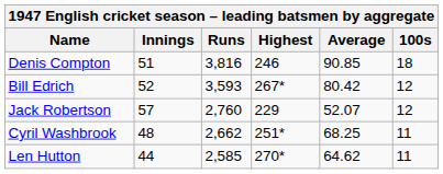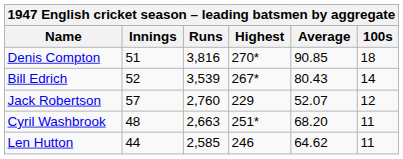 <table class="wikitable">
 <tr>
 <th bgcolor="#efefef" colspan="7">1947 English cricket season – leading batsmen by aggregate</th>
 </tr>
 <tr bgcolor="#efefef">
 <th>Name</th>
 <th>Innings</th>
 <th>Runs</th>
 <th>Highest</th>
 <th>Average</th>
 <th>100s</th>
 </tr>
 <tr>
 <td><a href='#'>Denis Compton</a></td>
 <td>51</td>
 <td>3,816</td>
-<td>246</td>
+<td>270*</td>
 <td>90.85</td>
 <td>18</td>
 </tr>
 <tr>
 <td><a href='#'>Bill Edrich</a></td>
 <td>52</td>
-<td>3,593</td>
+<td>3,539</td>
 <td>267*</td>
-<td>80.42</td>
-<td>12</td>
+<td>80.43</td>
+<td>14</td>
 </tr>
 <tr>
 <td><a href='#'>Jack Robertson</a></td>
 <td>57</td>
 <td>2,760</td>
 <td>229</td>
 <td>52.07</td>
 <td>12</td>
 </tr>
 <tr>
 <td><a href='#'>Cyril Washbrook</a></td>
 <td>48</td>
-<td>2,662</td>
+<td>2,663</td>
 <td>251*</td>
-<td>68.25</td>
+<td>68.20</td>
 <td>11</td>
 </tr>
 <tr>
 <td><a href='#'>Len Hutton</a></td>
 <td>44</td>
 <td>2,585</td>
-<td>270*</td>
+<td>246</td>
 <td>64.62</td>
 <td>11</td>
 </tr>
 </table>
